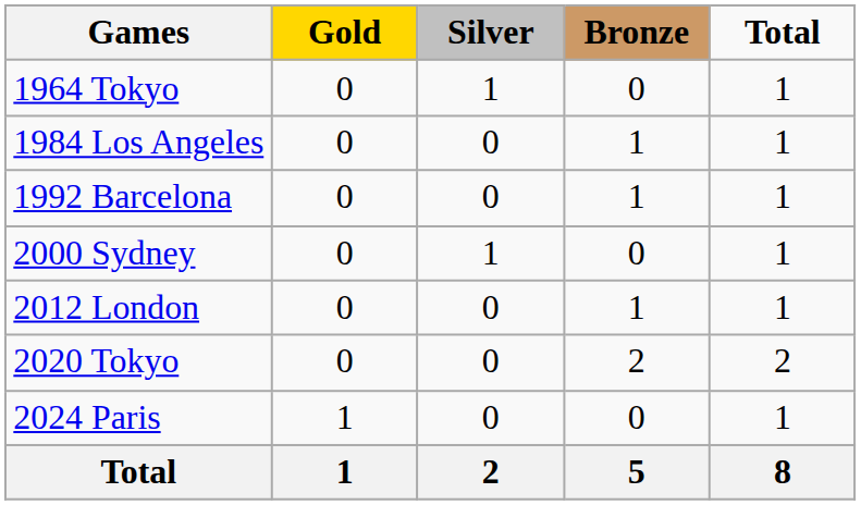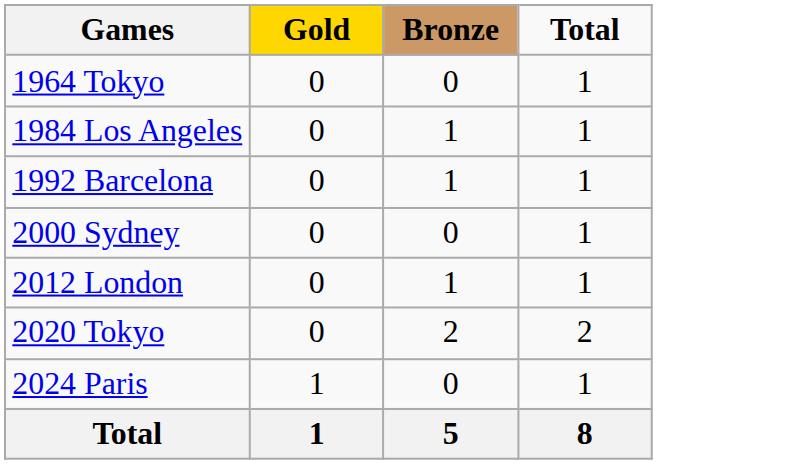 <table class="wikitable">
 <tr align=center>
 <th>Games</th>
 <td width=60 bgcolor=gold><strong>Gold</strong></td>
-<td width=60 bgcolor=silver><strong>Silver</strong></td>
 <td width=60 bgcolor=cc9966><strong>Bronze</strong></td>
 <td width=60><strong>Total</strong></td>
 </tr>
 <tr align=center>
 <td align=left><a href='#'>1964 Tokyo</a></td>
 <td>0</td>
-<td>1</td>
 <td>0</td>
 <td>1</td>
 </tr>
 <tr align=center>
 <td align=left><a href='#'>1984 Los Angeles</a></td>
-<td>0</td>
 <td>0</td>
 <td>1</td>
 <td>1</td>
 </tr>
 <tr align=center>
 <td align=left><a href='#'>1992 Barcelona</a></td>
 <td>0</td>
-<td>0</td>
 <td>1</td>
 <td>1</td>
 </tr>
 <tr align=center>
 <td align=left><a href='#'>2000 Sydney</a></td>
 <td>0</td>
-<td>1</td>
 <td>0</td>
 <td>1</td>
 </tr>
 <tr align=center>
 <td align=left><a href='#'>2012 London</a></td>
 <td>0</td>
-<td>0</td>
 <td>1</td>
 <td>1</td>
 </tr>
 <tr align=center>
 <td align=left><a href='#'>2020 Tokyo</a></td>
-<td>0</td>
 <td>0</td>
 <td>2</td>
 <td>2</td>
 </tr>
 <tr align=center>
 <td align=left><a href='#'>2024 Paris</a></td>
 <td>1</td>
 <td>0</td>
-<td>0</td>
 <td>1</td>
 </tr>
 <tr align=center>
 <th>Total</th>
 <th>1</th>
-<th>2</th>
 <th>5</th>
 <th>8</th>
 </tr>
 </table>
